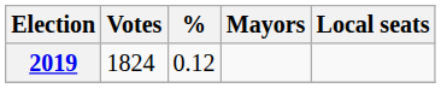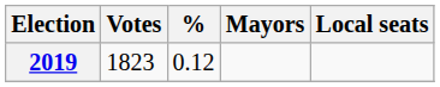 <table class="wikitable sortable">
 <tr>
 <th bgcolor="#BFCFFF">Election</th>
 <th bgcolor="#BFCFFF">Votes</th>
 <th bgcolor="#BFCFFF">%</th>
 <th bgcolor="#BFCFFF">Mayors</th>
 <th bgcolor="#BFCFFF">Local seats</th>
 </tr>
 <tr>
 <th><a href='#'>2019</a></th>
-<td>1824</td>
+<td>1823</td>
 <td>0.12</td>
 <td></td>
 <td></td>
 </tr>
 <tr>
 </tr>
 </table>
